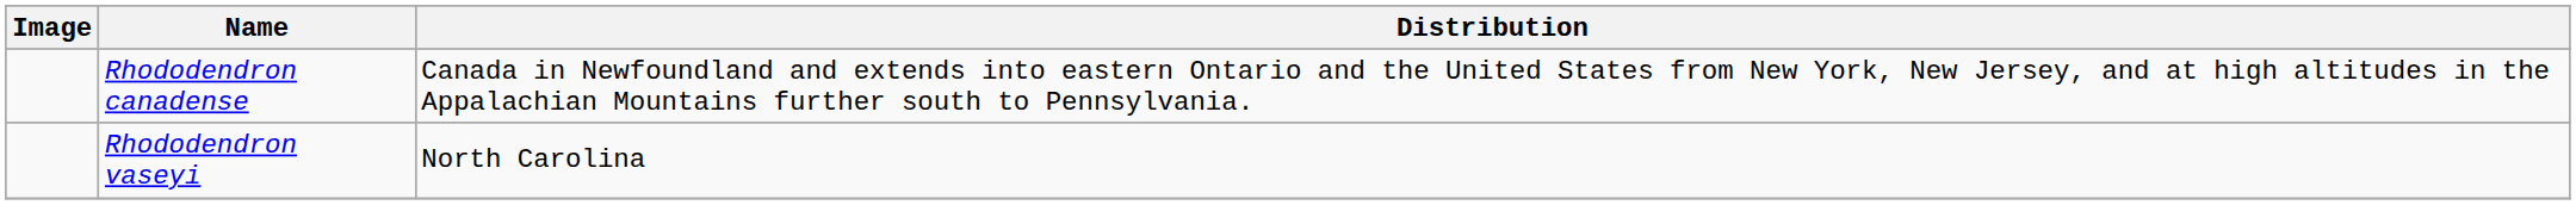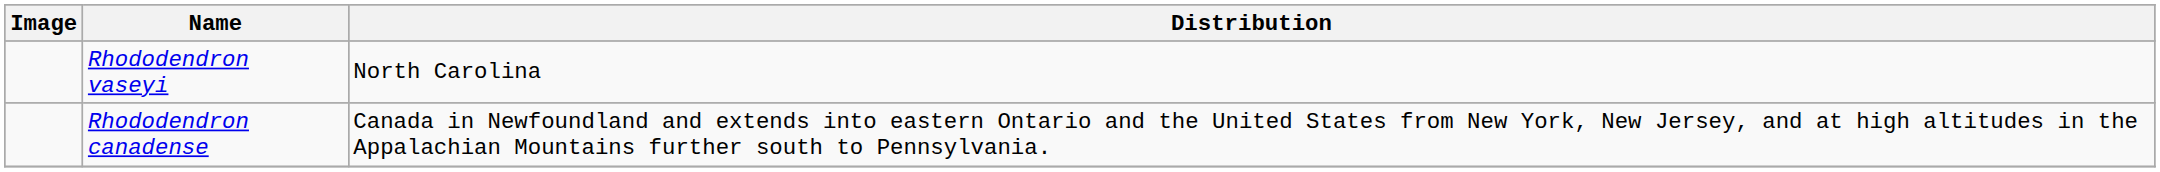 <table class="wikitable collapsible">
 <tr>
 <th>Image</th>
 <th>Name</th>
 <th>Distribution</th>
 </tr>
 <tr>
 <td></td>
+<td><em><a href='#'>Rhododendron vaseyi</a></em> </td>
+<td>North Carolina</td>
+</tr>
+<tr>
+<td></td>
 <td><em><a href='#'>Rhododendron canadense</a></em> </td>
 <td>Canada in Newfoundland and extends into eastern Ontario and the United States from New York, New Jersey, and at high altitudes in the Appalachian Mountains further south to Pennsylvania.</td>
 </tr>
 <tr>
-<td></td>
-<td><em><a href='#'>Rhododendron vaseyi</a></em> </td>
-<td>North Carolina</td>
-</tr>
-<tr>
 </tr>
 </table>
